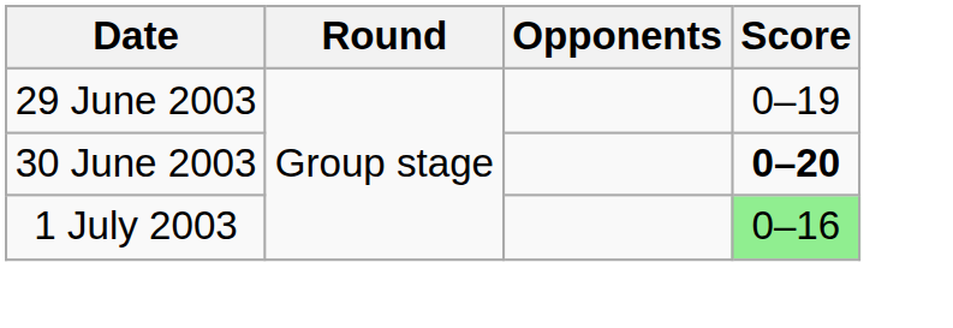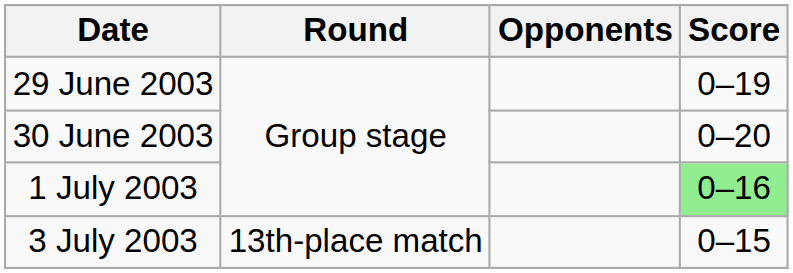 <table class="wikitable" style="text-align:center;">
 <tr>
 <th>Date</th>
 <th>Round</th>
 <th>Opponents</th>
 <th>Score</th>
 </tr>
 <tr>
 <td>29 June 2003</td>
 <td rowspan=3>Group stage</td>
 <td align=left></td>
 <td>0–19</td>
 </tr>
 <tr>
 <td>30 June 2003</td>
 <td align=left></td>
-<td><strong>0–20</strong></td>
+<td>0–20</td>
 </tr>
 <tr>
 <td>1 July 2003</td>
 <td align=left></td>
 <td style="background: lightgreen;">0–16</td>
 </tr>
+<tr>
+<td>3 July 2003</td>
+<td>13th-place match</td>
+<td align=left></td>
+<td>0–15</td>
+</tr>
 </table>
